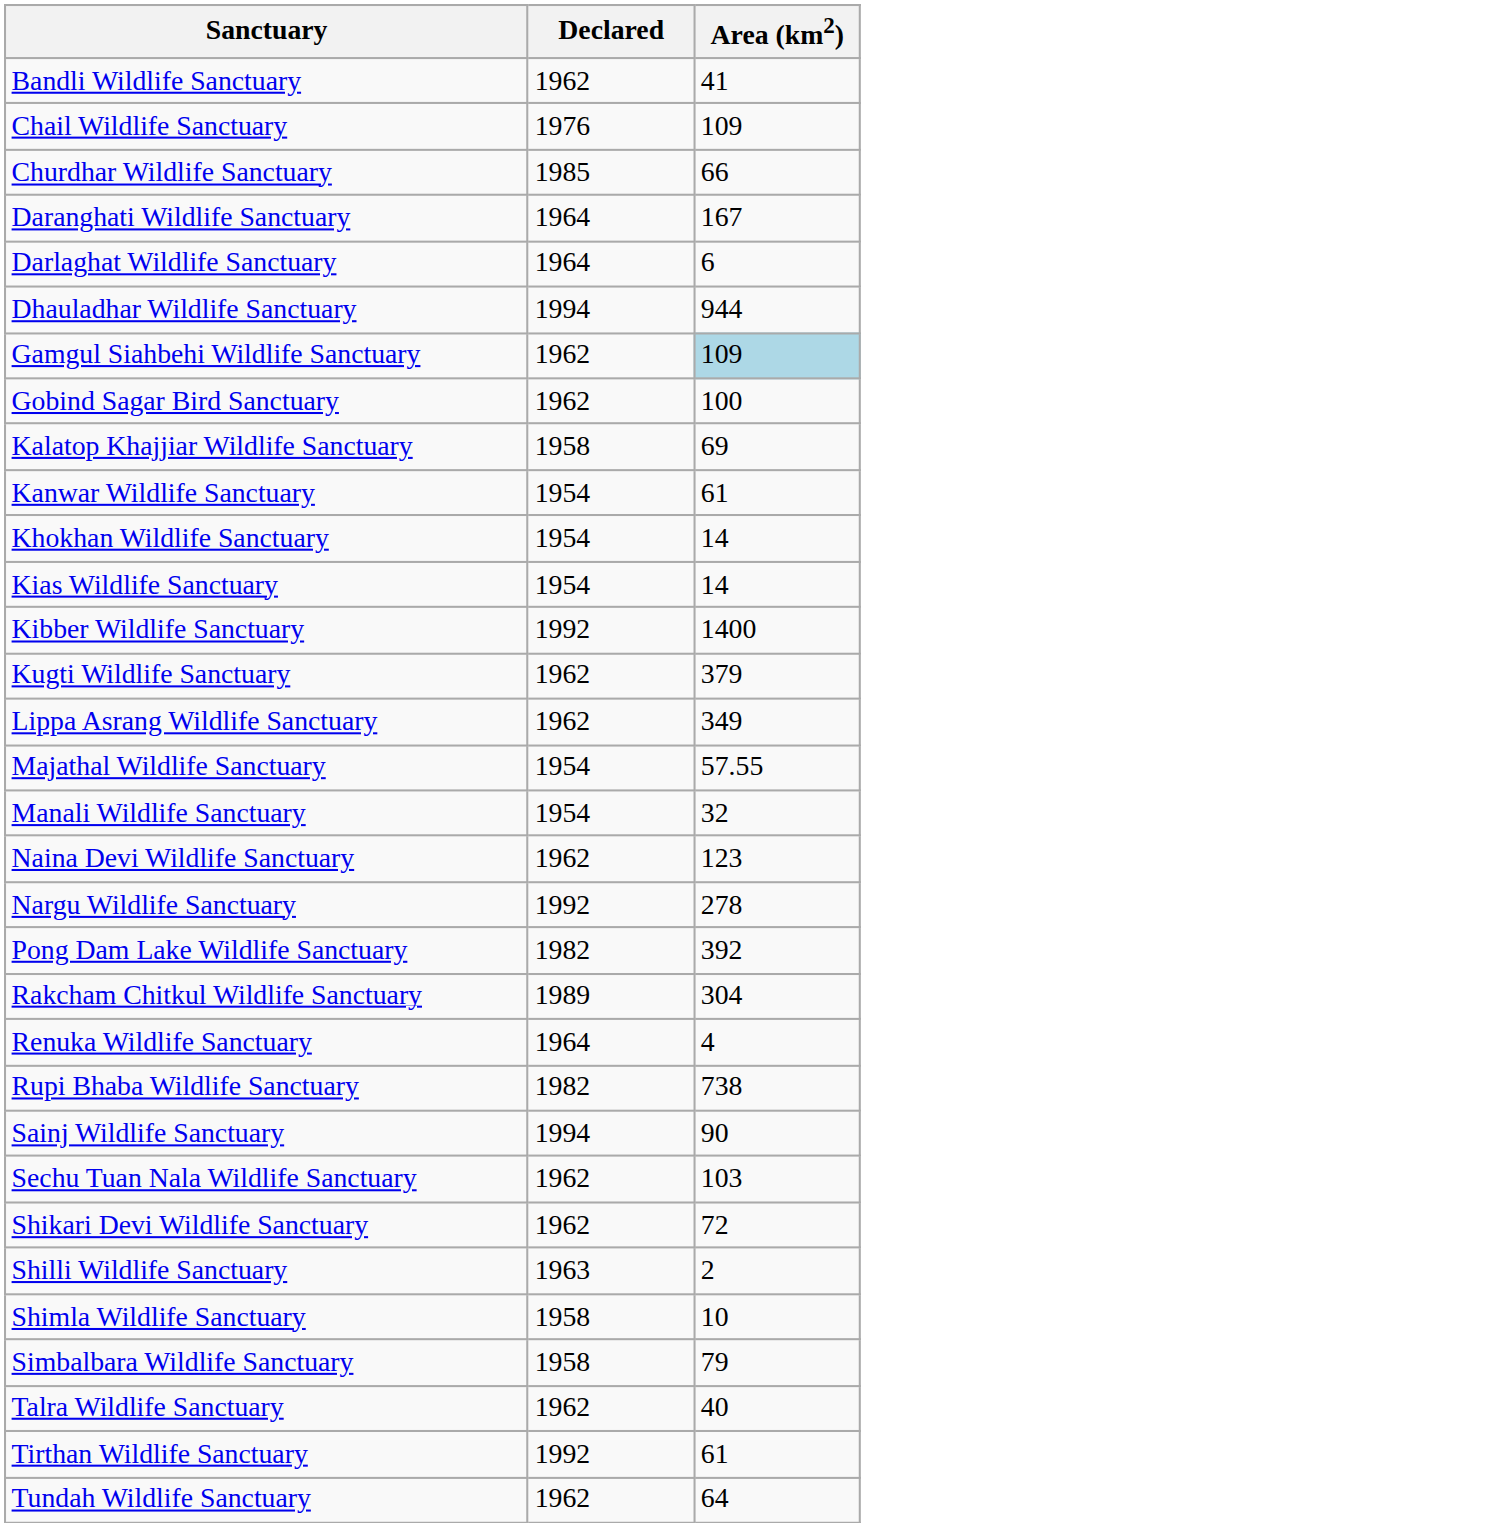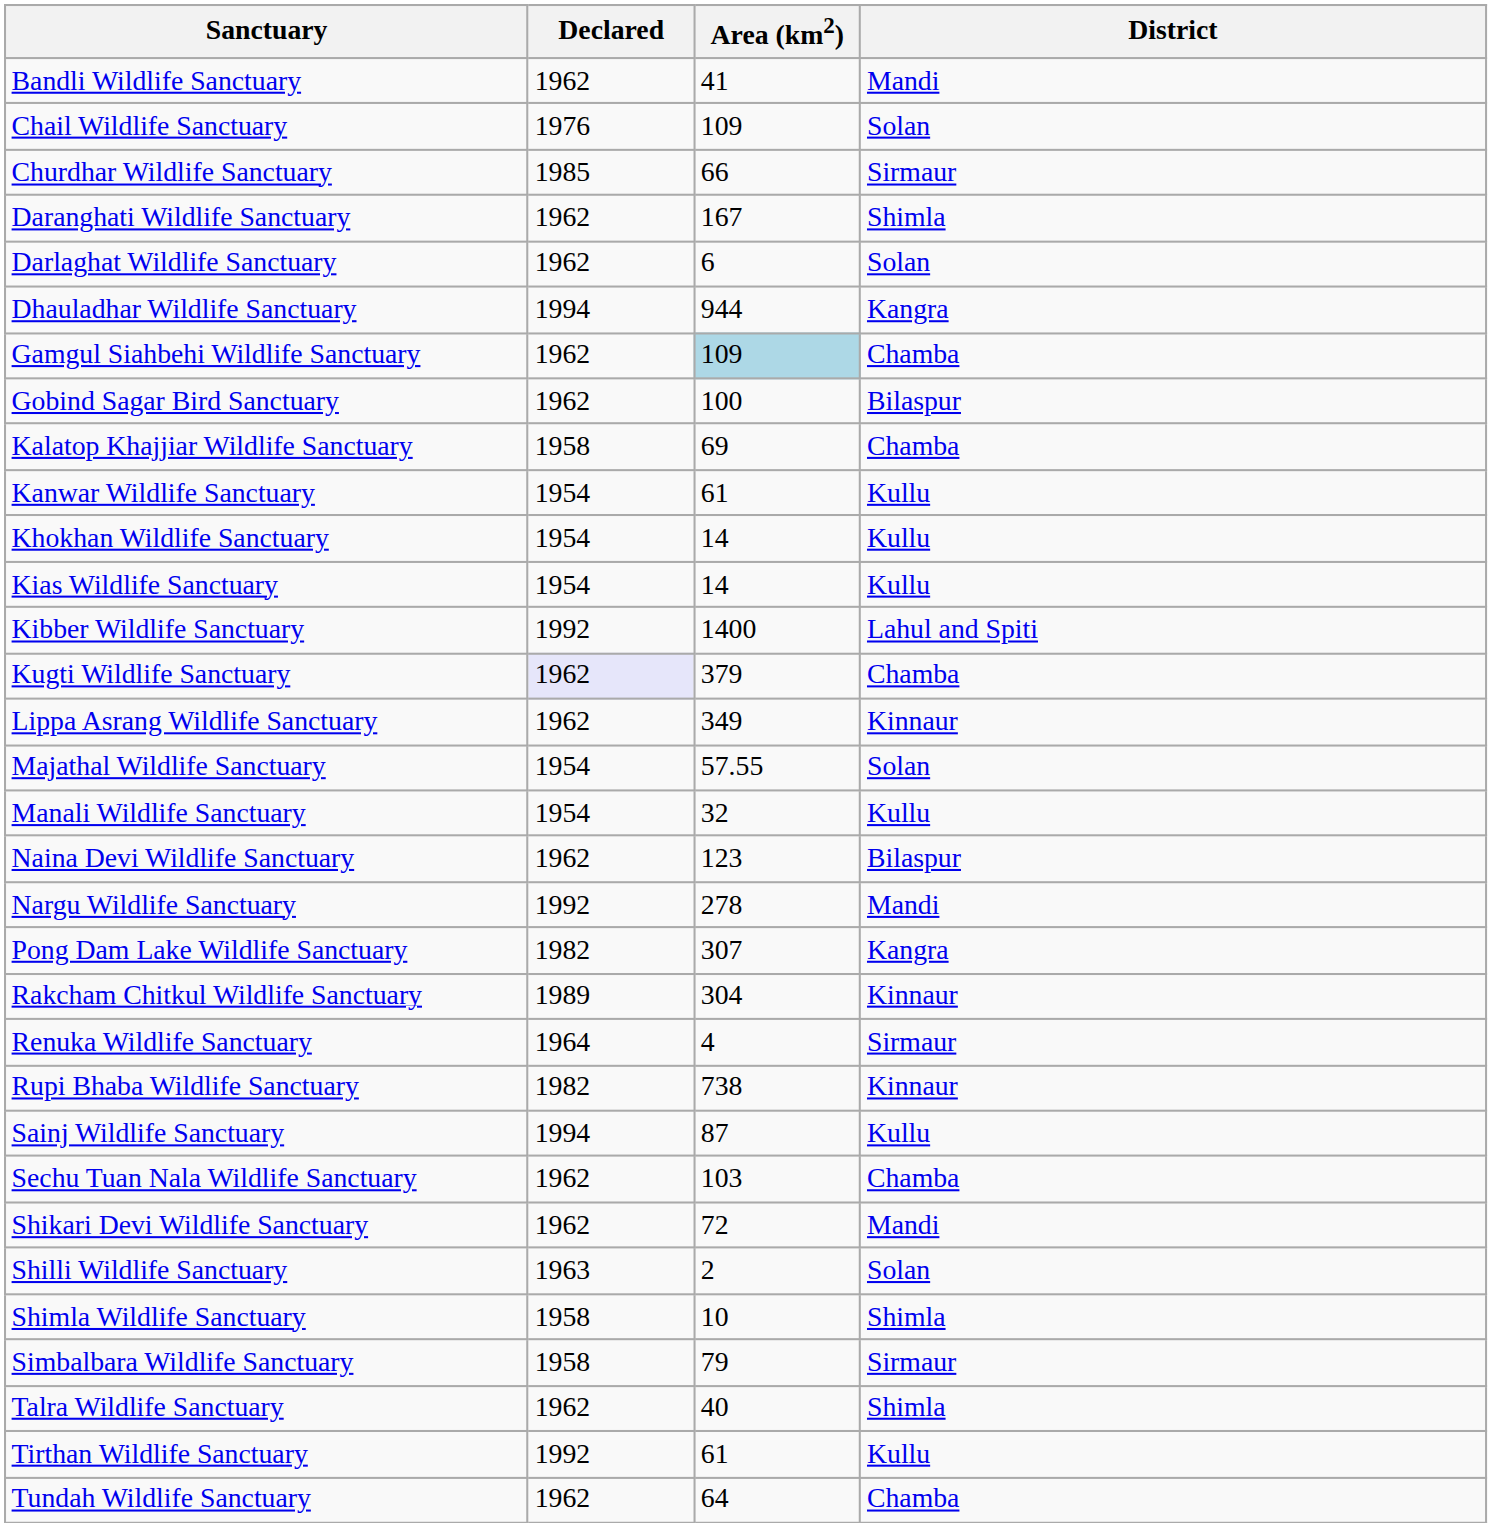 <table class="wikitable sortable defaultcenter col1left col4left" style="font-size: 85%">
 <tr>
 <th scope="col" style="width: 250px;">Sanctuary</th>
 <th scope="col" style="width: 75px;">Declared</th>
 <th scope="col" style="width: 75px;">Area (km<sup>2</sup>)</th>
+<th scope="col" style="width: 300px;">District</th>
 </tr>
 <tr>
 <td><a href='#'>Bandli Wildlife Sanctuary</a></td>
 <td>1962</td>
 <td>41</td>
+<td><a href='#'>Mandi</a></td>
 </tr>
 <tr>
 <td><a href='#'>Chail Wildlife Sanctuary</a></td>
 <td>1976</td>
 <td>109</td>
+<td><a href='#'>Solan</a></td>
 </tr>
 <tr>
 <td><a href='#'>Churdhar Wildlife Sanctuary</a></td>
 <td>1985</td>
 <td>66</td>
+<td><a href='#'>Sirmaur</a></td>
 </tr>
 <tr>
 <td><a href='#'>Daranghati Wildlife Sanctuary</a></td>
-<td>1964</td>
+<td>1962</td>
 <td>167</td>
+<td><a href='#'>Shimla</a></td>
 </tr>
 <tr>
 <td><a href='#'>Darlaghat Wildlife Sanctuary</a></td>
-<td>1964</td>
+<td>1962</td>
 <td>6</td>
+<td><a href='#'>Solan</a></td>
 </tr>
 <tr>
 <td><a href='#'>Dhauladhar Wildlife Sanctuary</a></td>
 <td>1994</td>
 <td>944</td>
+<td><a href='#'>Kangra</a></td>
 </tr>
 <tr>
 <td><a href='#'>Gamgul Siahbehi Wildlife Sanctuary</a></td>
 <td>1962</td>
 <td style="background: lightblue;">109</td>
+<td><a href='#'>Chamba</a></td>
 </tr>
 <tr>
 <td><a href='#'>Gobind Sagar Bird Sanctuary</a></td>
 <td>1962</td>
 <td>100</td>
+<td><a href='#'>Bilaspur</a></td>
 </tr>
 <tr>
 <td><a href='#'>Kalatop Khajjiar Wildlife Sanctuary</a></td>
 <td>1958</td>
 <td>69</td>
+<td><a href='#'>Chamba</a></td>
 </tr>
 <tr>
 <td><a href='#'>Kanwar Wildlife Sanctuary</a></td>
 <td>1954</td>
 <td>61</td>
+<td><a href='#'>Kullu</a></td>
 </tr>
 <tr>
 <td><a href='#'>Khokhan Wildlife Sanctuary</a></td>
 <td>1954</td>
 <td>14</td>
+<td><a href='#'>Kullu</a></td>
 </tr>
 <tr>
 <td><a href='#'>Kias Wildlife Sanctuary</a></td>
 <td>1954</td>
 <td>14</td>
+<td><a href='#'>Kullu</a></td>
 </tr>
 <tr>
 <td><a href='#'>Kibber Wildlife Sanctuary</a></td>
 <td>1992</td>
 <td>1400</td>
+<td><a href='#'>Lahul and Spiti</a></td>
 </tr>
 <tr>
 <td><a href='#'>Kugti Wildlife Sanctuary</a></td>
-<td>1962</td>
+<td style="background: lavender;">1962</td>
 <td>379</td>
+<td><a href='#'>Chamba</a></td>
 </tr>
 <tr>
 <td><a href='#'>Lippa Asrang Wildlife Sanctuary</a></td>
 <td>1962</td>
 <td>349</td>
+<td><a href='#'>Kinnaur</a></td>
 </tr>
 <tr>
 <td><a href='#'>Majathal Wildlife Sanctuary</a></td>
 <td>1954</td>
 <td>57.55</td>
+<td><a href='#'>Solan</a></td>
 </tr>
 <tr>
 <td><a href='#'>Manali Wildlife Sanctuary</a></td>
 <td>1954</td>
 <td>32</td>
+<td><a href='#'>Kullu</a></td>
 </tr>
 <tr>
 <td><a href='#'>Naina Devi Wildlife Sanctuary</a></td>
 <td>1962</td>
 <td>123</td>
+<td><a href='#'>Bilaspur</a></td>
 </tr>
 <tr>
 <td><a href='#'>Nargu Wildlife Sanctuary</a></td>
 <td>1992</td>
 <td>278</td>
+<td><a href='#'>Mandi</a></td>
 </tr>
 <tr>
 <td><a href='#'>Pong Dam Lake Wildlife Sanctuary</a></td>
 <td>1982</td>
-<td>392</td>
+<td>307</td>
+<td><a href='#'>Kangra</a></td>
 </tr>
 <tr>
 <td><a href='#'>Rakcham Chitkul Wildlife Sanctuary</a></td>
 <td>1989</td>
 <td>304</td>
+<td><a href='#'>Kinnaur</a></td>
 </tr>
 <tr>
 <td><a href='#'>Renuka Wildlife Sanctuary</a></td>
 <td>1964</td>
 <td>4</td>
+<td><a href='#'>Sirmaur</a></td>
 </tr>
 <tr>
 <td><a href='#'>Rupi Bhaba Wildlife Sanctuary</a></td>
 <td>1982</td>
 <td>738</td>
+<td><a href='#'>Kinnaur</a></td>
 </tr>
 <tr>
 <td><a href='#'>Sainj Wildlife Sanctuary</a></td>
 <td>1994</td>
-<td>90</td>
+<td>87</td>
+<td><a href='#'>Kullu</a></td>
 </tr>
 <tr>
 <td><a href='#'>Sechu Tuan Nala Wildlife Sanctuary</a></td>
 <td>1962</td>
 <td>103</td>
+<td><a href='#'>Chamba</a></td>
 </tr>
 <tr>
 <td><a href='#'>Shikari Devi Wildlife Sanctuary</a></td>
 <td>1962</td>
 <td>72</td>
+<td><a href='#'>Mandi</a></td>
 </tr>
 <tr>
 <td><a href='#'>Shilli Wildlife Sanctuary</a></td>
 <td>1963</td>
 <td>2</td>
+<td><a href='#'>Solan</a></td>
 </tr>
 <tr>
 <td><a href='#'>Shimla Wildlife Sanctuary</a></td>
 <td>1958</td>
 <td>10</td>
+<td><a href='#'>Shimla</a></td>
 </tr>
 <tr>
 <td><a href='#'>Simbalbara Wildlife Sanctuary</a></td>
 <td>1958</td>
 <td>79</td>
+<td><a href='#'>Sirmaur</a></td>
 </tr>
 <tr>
 <td><a href='#'>Talra Wildlife Sanctuary</a></td>
 <td>1962</td>
 <td>40</td>
+<td><a href='#'>Shimla</a></td>
 </tr>
 <tr>
 <td><a href='#'>Tirthan Wildlife Sanctuary</a></td>
 <td>1992</td>
 <td>61</td>
+<td><a href='#'>Kullu</a></td>
 </tr>
 <tr>
 <td><a href='#'>Tundah Wildlife Sanctuary</a></td>
 <td>1962</td>
 <td>64</td>
+<td><a href='#'>Chamba</a></td>
 </tr>
 </table>
